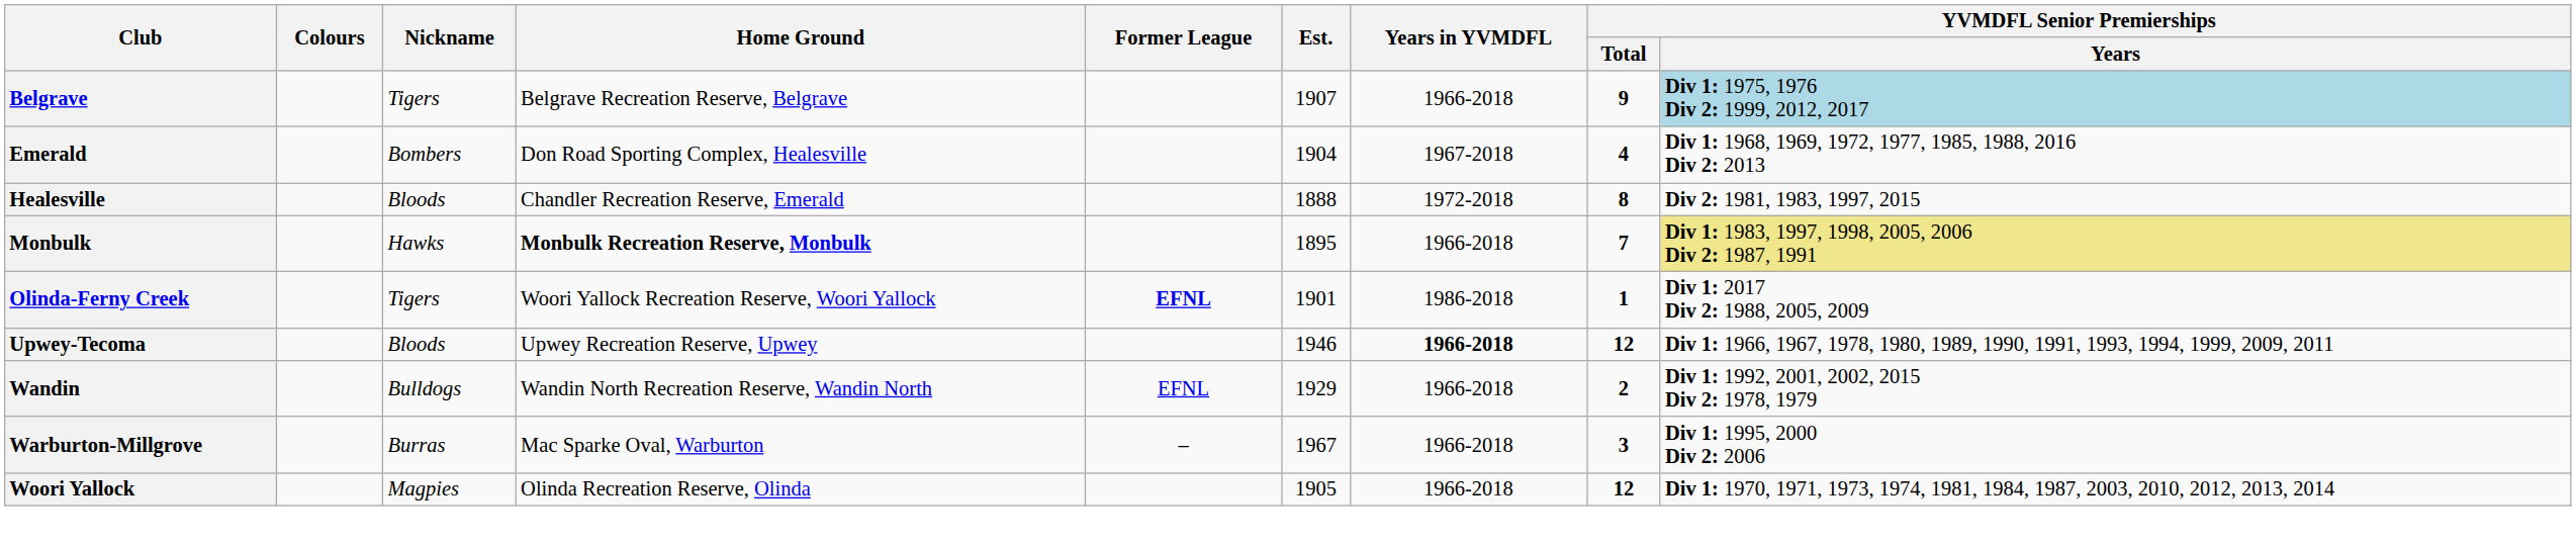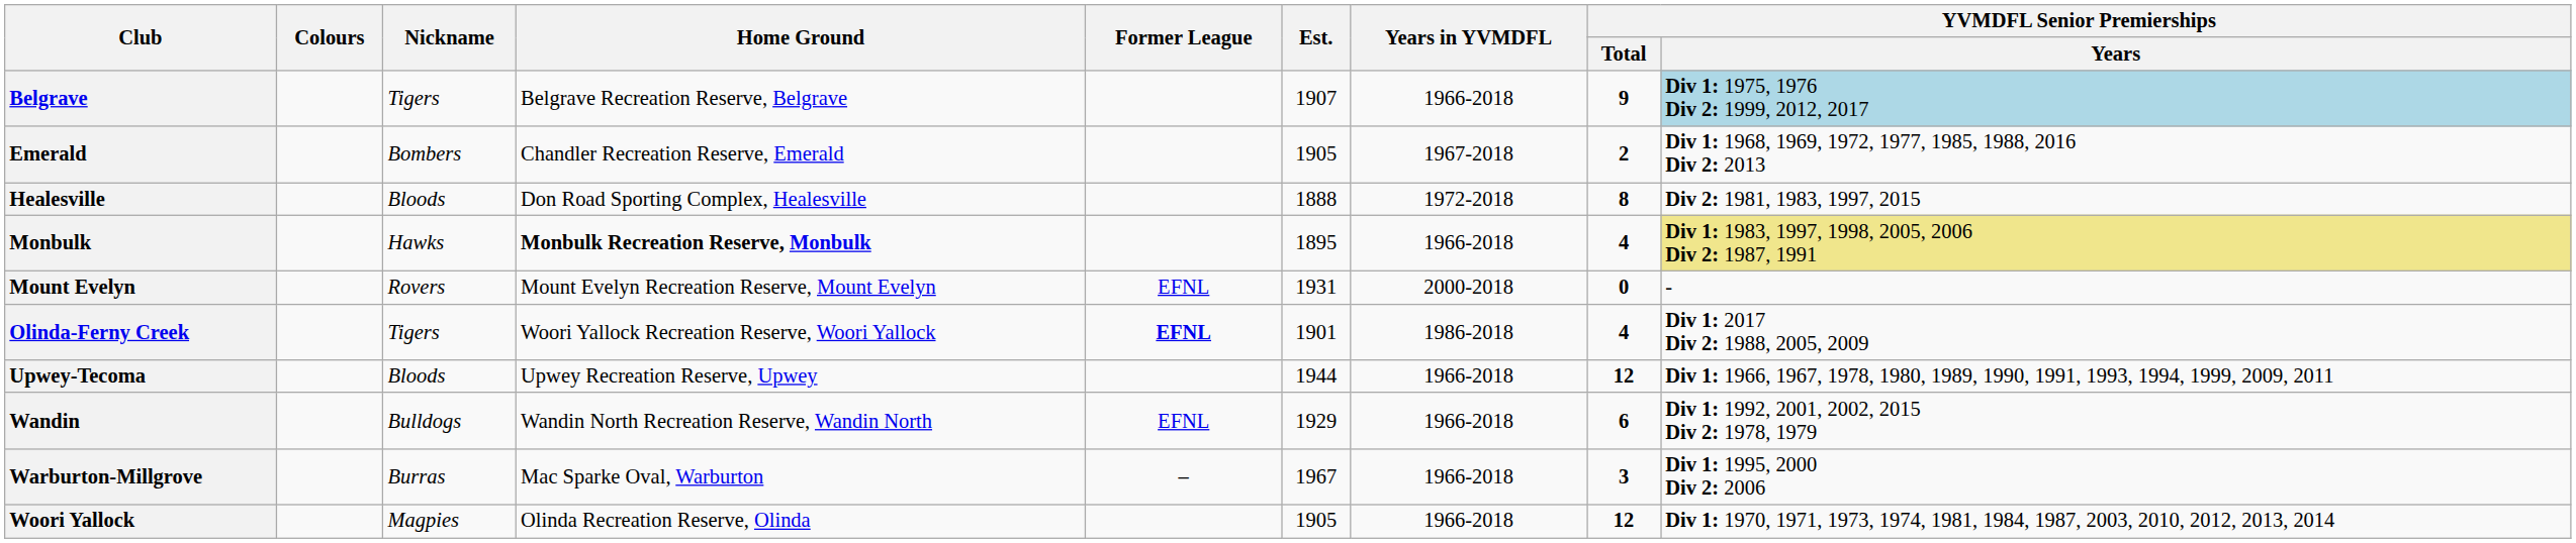 <table class="wikitable sortable" style="text-align:center; width:100%">
 <tr>
 <th rowspan="2">Club</th>
 <th rowspan="2">Colours</th>
 <th rowspan="2">Nickname</th>
 <th rowspan="2">Home Ground</th>
 <th rowspan="2">Former League</th>
 <th rowspan="2">Est.</th>
 <th rowspan="2">Years in YVMDFL</th>
 <th colspan="2">YVMDFL Senior Premierships</th>
 </tr>
 <tr>
 <th>Total</th>
 <th>Years</th>
 </tr>
 <tr>
 <th style="text-align:left"><a href='#'>Belgrave</a></th>
 <td></td>
 <td align="left"><em>Tigers</em></td>
 <td align="left">Belgrave Recreation Reserve, <a href='#'>Belgrave</a></td>
 <td></td>
 <td>1907</td>
 <td>1966-2018</td>
 <td><strong>9</strong></td>
 <td align="left" style="background: lightblue;"><strong>Div 1:</strong> 1975, 1976<br><strong>Div 2:</strong> 1999, 2012, 2017</td>
 </tr>
 <tr>
 <th style="text-align:left">Emerald</th>
 <td></td>
 <td align="left"><em>Bombers</em></td>
-<td align="left">Don Road Sporting Complex, <a href='#'>Healesville</a></td>
+<td align="left">Chandler Recreation Reserve, <a href='#'>Emerald</a></td>
 <td></td>
-<td>1904</td>
+<td>1905</td>
 <td>1967-2018</td>
-<td><strong>4</strong></td>
+<td><strong>2</strong></td>
 <td align="left"><strong>Div 1:</strong> 1968, 1969, 1972, 1977, 1985, 1988, 2016 <br><strong>Div 2:</strong> 2013</td>
 </tr>
 <tr>
 <th style="text-align:left">Healesville</th>
 <td></td>
 <td align="left"><em>Bloods</em></td>
-<td align="left">Chandler Recreation Reserve, <a href='#'>Emerald</a></td>
+<td align="left">Don Road Sporting Complex, <a href='#'>Healesville</a></td>
 <td></td>
 <td>1888</td>
 <td>1972-2018</td>
 <td><strong>8</strong></td>
 <td align="left"><strong>Div 2:</strong> 1981, 1983, 1997, 2015</td>
 </tr>
 <tr>
 <th style="text-align:left">Monbulk</th>
 <td></td>
 <td align="left"><em>Hawks</em></td>
 <td align="left"><strong>Monbulk Recreation Reserve, <a href='#'>Monbulk</a></strong></td>
 <td></td>
 <td>1895</td>
 <td>1966-2018</td>
-<td><strong>7</strong></td>
+<td><strong>4</strong></td>
 <td align="left" style="background: khaki;"><strong>Div 1:</strong> 1983, 1997, 1998, 2005, 2006<br><strong>Div 2:</strong> 1987, 1991</td>
+</tr>
+<tr>
+<th style="text-align:left">Mount Evelyn</th>
+<td></td>
+<td align="left"><em>Rovers</em></td>
+<td align="left">Mount Evelyn Recreation Reserve, <a href='#'>Mount Evelyn</a></td>
+<td><a href='#'>EFNL</a></td>
+<td>1931</td>
+<td>2000-2018</td>
+<td><strong>0</strong></td>
+<td align="left">-</td>
 </tr>
 <tr>
 <th style="text-align:left"><a href='#'>Olinda-Ferny Creek</a></th>
 <td></td>
 <td align="left"><em>Tigers</em></td>
 <td align="left">Woori Yallock Recreation Reserve, <a href='#'>Woori Yallock</a></td>
 <td><strong><a href='#'>EFNL</a></strong></td>
 <td>1901</td>
 <td>1986-2018</td>
-<td><strong>1</strong></td>
+<td><strong>4</strong></td>
 <td align="left"><strong>Div 1:</strong> 2017<br><strong>Div 2:</strong> 1988, 2005, 2009</td>
 </tr>
 <tr>
 <th style="text-align:left">Upwey-Tecoma</th>
 <td></td>
 <td align="left"><em>Bloods</em></td>
 <td align="left">Upwey Recreation Reserve, <a href='#'>Upwey</a></td>
 <td></td>
-<td>1946</td>
-<td><strong>1966-2018</strong></td>
+<td>1944</td>
+<td>1966-2018</td>
 <td><strong>12</strong></td>
 <td align="left"><strong>Div 1:</strong> 1966, 1967, 1978, 1980, 1989, 1990, 1991, 1993, 1994, 1999, 2009, 2011</td>
 </tr>
 <tr>
 <th style="text-align:left">Wandin</th>
 <td></td>
 <td align="left"><em>Bulldogs</em></td>
 <td align="left">Wandin North Recreation Reserve, <a href='#'>Wandin North</a></td>
 <td><a href='#'>EFNL</a></td>
 <td>1929</td>
 <td>1966-2018</td>
-<td><strong>2</strong></td>
+<td><strong>6</strong></td>
 <td align="left"><strong>Div 1:</strong> 1992, 2001, 2002, 2015<br><strong>Div 2:</strong> 1978, 1979</td>
 </tr>
 <tr>
 <th style="text-align:left">Warburton-Millgrove</th>
 <td></td>
 <td align="left"><em>Burras</em></td>
 <td align="left">Mac Sparke Oval, <a href='#'>Warburton</a></td>
 <td>–</td>
 <td>1967</td>
 <td>1966-2018</td>
 <td><strong>3</strong></td>
 <td align="left"><strong>Div 1:</strong> 1995, 2000<br><strong>Div 2:</strong> 2006</td>
 </tr>
 <tr>
 <th style="text-align:left">Woori Yallock</th>
 <td></td>
 <td align="left"><em>Magpies</em></td>
 <td align="left">Olinda Recreation Reserve, <a href='#'>Olinda</a></td>
 <td></td>
 <td>1905</td>
 <td>1966-2018</td>
 <td><strong>12</strong></td>
 <td align="left"><strong>Div 1:</strong> 1970, 1971, 1973, 1974, 1981, 1984, 1987, 2003, 2010, 2012, 2013, 2014</td>
 </tr>
 </table>
